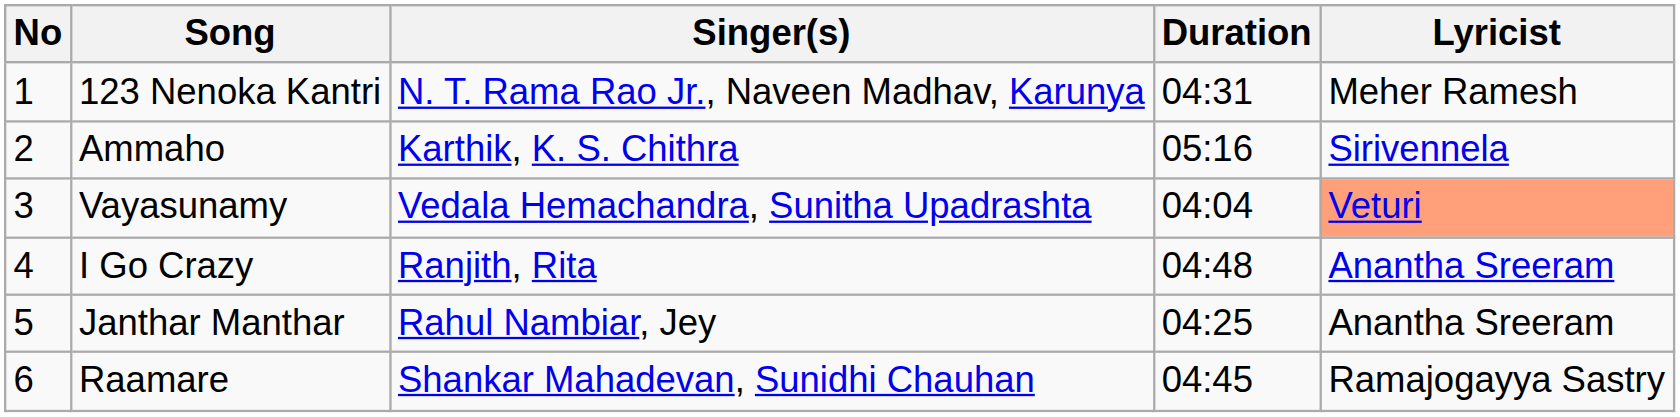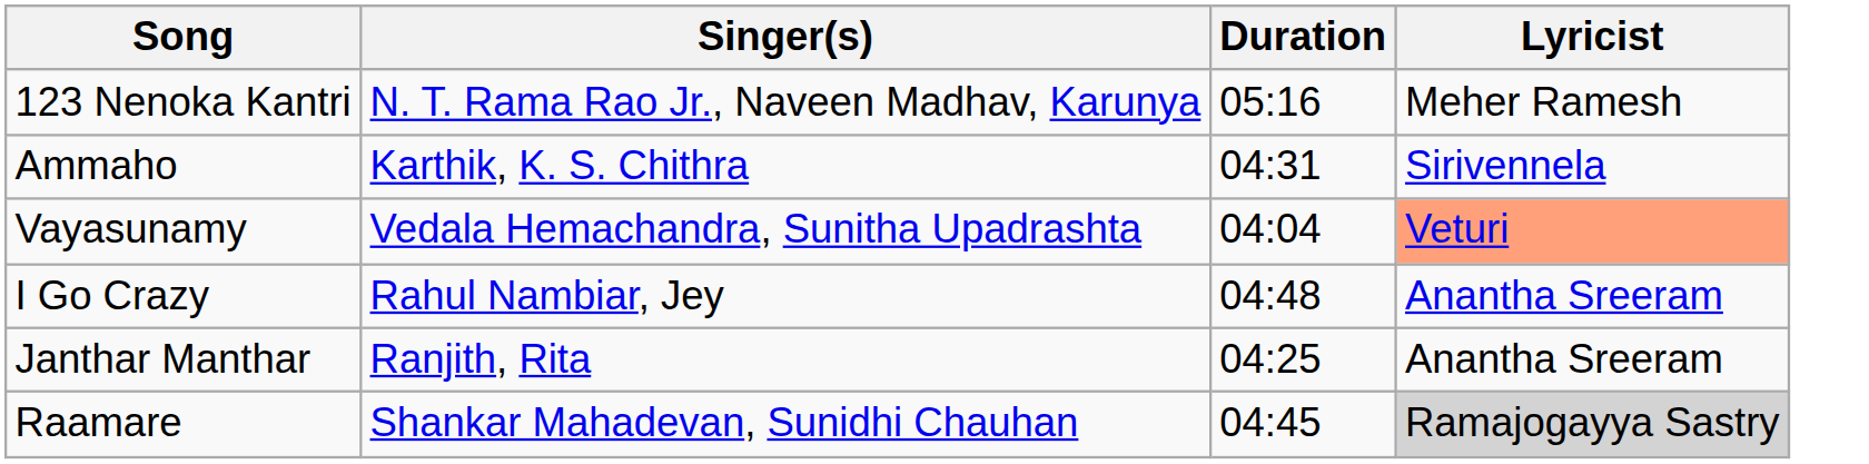 <table class="wikitable">
 <tr style="background:#ccc; text-align:center;">
-<th>No</th>
 <th>Song</th>
 <th>Singer(s)</th>
 <th>Duration</th>
 <th>Lyricist</th>
 </tr>
 <tr>
-<td>1</td>
 <td>123 Nenoka Kantri</td>
 <td><a href='#'>N. T. Rama Rao Jr.</a>, Naveen Madhav, <a href='#'>Karunya</a></td>
-<td>04:31</td>
+<td>05:16</td>
 <td>Meher Ramesh</td>
 </tr>
 <tr>
-<td>2</td>
 <td>Ammaho</td>
 <td><a href='#'>Karthik</a>, <a href='#'>K. S. Chithra</a></td>
-<td>05:16</td>
+<td>04:31</td>
 <td><a href='#'>Sirivennela</a></td>
 </tr>
 <tr>
-<td>3</td>
 <td>Vayasunamy</td>
 <td><a href='#'>Vedala Hemachandra</a>, <a href='#'>Sunitha Upadrashta</a></td>
 <td>04:04</td>
 <td style="background: lightsalmon;"><a href='#'>Veturi</a></td>
 </tr>
 <tr>
-<td>4</td>
 <td>I Go Crazy</td>
-<td><a href='#'>Ranjith</a>, <a href='#'>Rita</a></td>
+<td><a href='#'>Rahul Nambiar</a>, Jey</td>
 <td>04:48</td>
 <td><a href='#'>Anantha Sreeram</a></td>
 </tr>
 <tr>
-<td>5</td>
 <td>Janthar Manthar</td>
-<td><a href='#'>Rahul Nambiar</a>, Jey</td>
+<td><a href='#'>Ranjith</a>, <a href='#'>Rita</a></td>
 <td>04:25</td>
 <td>Anantha Sreeram</td>
 </tr>
 <tr>
-<td>6</td>
 <td>Raamare</td>
 <td><a href='#'>Shankar Mahadevan</a>, <a href='#'>Sunidhi Chauhan</a></td>
 <td>04:45</td>
-<td>Ramajogayya Sastry</td>
+<td style="background: lightgrey;">Ramajogayya Sastry</td>
 </tr>
 </table>
